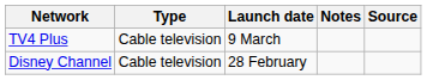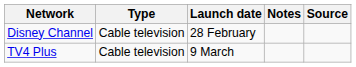 <table class="wikitable sortable">
 <tr>
 <th>Network</th>
 <th>Type</th>
 <th>Launch date</th>
 <th>Notes</th>
 <th>Source</th>
 </tr>
 <tr>
+<td><a href='#'>Disney Channel</a></td>
+<td>Cable television</td>
+<td>28 February</td>
+<td></td>
+<td></td>
+</tr>
+<tr>
 <td><a href='#'>TV4 Plus</a></td>
 <td>Cable television</td>
 <td>9 March</td>
 <td></td>
 <td></td>
 </tr>
-<tr>
-<td><a href='#'>Disney Channel</a></td>
-<td>Cable television</td>
-<td>28 February</td>
-<td></td>
-<td></td>
-</tr>
 </table>
